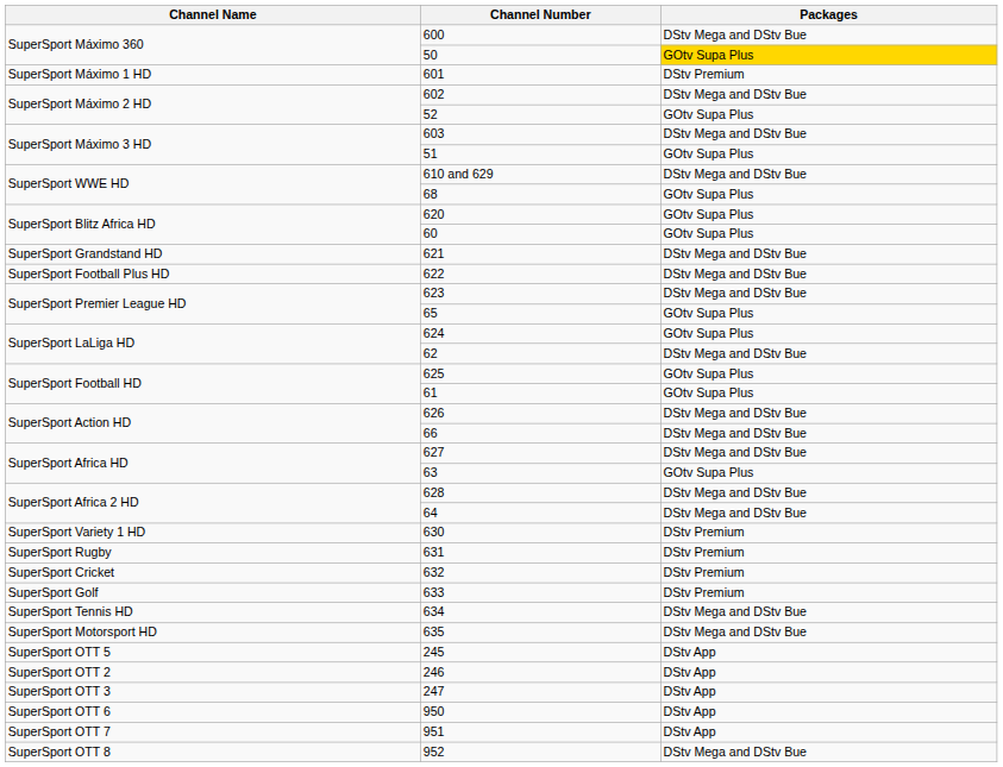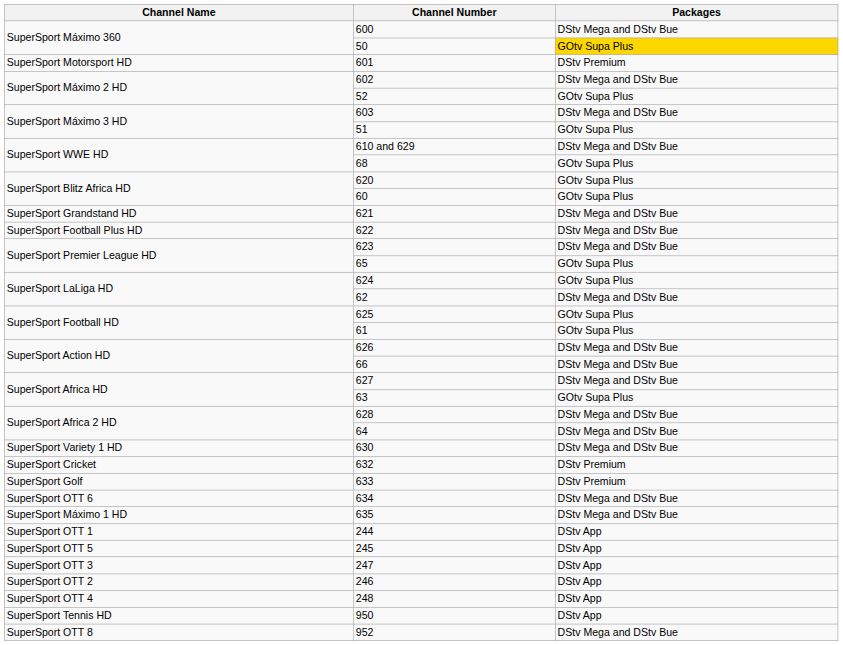 <table class="wikitable" width="100%">
 <tr>
 <th>Channel Name</th>
 <th>Channel Number</th>
 <th>Packages</th>
 </tr>
 <tr>
 <td rowspan=2>SuperSport Máximo 360</td>
 <td>600</td>
 <td>DStv Mega and DStv Bue</td>
 </tr>
 <tr>
 <td>50</td>
 <td style="background: gold;">GOtv Supa Plus</td>
 </tr>
 <tr>
-<td>SuperSport Máximo 1 HD</td>
+<td>SuperSport Motorsport HD</td>
 <td>601</td>
 <td>DStv Premium</td>
 </tr>
 <tr>
 <td rowspan=2>SuperSport Máximo 2 HD</td>
 <td>602</td>
 <td>DStv Mega and DStv Bue</td>
 </tr>
 <tr>
 <td>52</td>
 <td>GOtv Supa Plus</td>
 </tr>
 <tr>
 <td rowspan=2>SuperSport Máximo 3 HD</td>
 <td>603</td>
 <td>DStv Mega and DStv Bue</td>
 </tr>
 <tr>
 <td>51</td>
 <td>GOtv Supa Plus</td>
 </tr>
 <tr>
 <td rowspan=2>SuperSport WWE HD</td>
 <td>610 and 629</td>
 <td>DStv Mega and DStv Bue</td>
 </tr>
 <tr>
 <td>68</td>
 <td>GOtv Supa Plus</td>
 </tr>
 <tr>
 <td rowspan=2>SuperSport Blitz Africa HD</td>
 <td>620</td>
 <td>GOtv Supa Plus</td>
 </tr>
 <tr>
 <td>60</td>
 <td>GOtv Supa Plus</td>
 </tr>
 <tr>
 <td>SuperSport Grandstand HD</td>
 <td>621</td>
 <td>DStv Mega and DStv Bue</td>
 </tr>
 <tr>
 <td>SuperSport Football Plus HD</td>
 <td>622</td>
 <td>DStv Mega and DStv Bue</td>
 </tr>
 <tr>
 <td rowspan=2>SuperSport Premier League HD</td>
 <td>623</td>
 <td>DStv Mega and DStv Bue</td>
 </tr>
 <tr>
 <td>65</td>
 <td>GOtv Supa Plus</td>
 </tr>
 <tr>
 <td rowspan=2>SuperSport LaLiga HD</td>
 <td>624</td>
 <td>GOtv Supa Plus</td>
 </tr>
 <tr>
 <td>62</td>
 <td>DStv Mega and DStv Bue</td>
 </tr>
 <tr>
 <td rowspan=2>SuperSport Football HD</td>
 <td>625</td>
 <td>GOtv Supa Plus</td>
 </tr>
 <tr>
 <td>61</td>
 <td>GOtv Supa Plus</td>
 </tr>
 <tr>
 <td rowspan=2>SuperSport Action HD</td>
 <td>626</td>
 <td>DStv Mega and DStv Bue</td>
 </tr>
 <tr>
 <td>66</td>
 <td>DStv Mega and DStv Bue</td>
 </tr>
 <tr>
 <td rowspan=2>SuperSport Africa HD</td>
 <td>627</td>
 <td>DStv Mega and DStv Bue</td>
 </tr>
 <tr>
 <td>63</td>
 <td>GOtv Supa Plus</td>
 </tr>
 <tr>
 <td rowspan=2>SuperSport Africa 2 HD</td>
 <td>628</td>
 <td>DStv Mega and DStv Bue</td>
 </tr>
 <tr>
 <td>64</td>
 <td>DStv Mega and DStv Bue</td>
 </tr>
 <tr>
 <td>SuperSport Variety 1 HD</td>
 <td>630</td>
-<td>DStv Premium</td>
-</tr>
-<tr>
-<td>SuperSport Rugby</td>
-<td>631</td>
-<td>DStv Premium</td>
+<td>DStv Mega and DStv Bue</td>
 </tr>
 <tr>
 <td>SuperSport Cricket</td>
 <td>632</td>
 <td>DStv Premium</td>
 </tr>
 <tr>
 <td>SuperSport Golf</td>
 <td>633</td>
 <td>DStv Premium</td>
 </tr>
 <tr>
-<td>SuperSport Tennis HD</td>
+<td>SuperSport OTT 6</td>
 <td>634</td>
 <td>DStv Mega and DStv Bue</td>
 </tr>
 <tr>
-<td>SuperSport Motorsport HD</td>
+<td>SuperSport Máximo 1 HD</td>
 <td>635</td>
 <td>DStv Mega and DStv Bue</td>
 </tr>
 <tr>
+<td>SuperSport OTT 1</td>
+<td>244</td>
+<td>DStv App</td>
+</tr>
+<tr>
 <td>SuperSport OTT 5</td>
 <td>245</td>
+<td>DStv App</td>
+</tr>
+<tr>
+<td>SuperSport OTT 3</td>
+<td>247</td>
 <td>DStv App</td>
 </tr>
 <tr>
 <td>SuperSport OTT 2</td>
 <td>246</td>
 <td>DStv App</td>
 </tr>
 <tr>
-<td>SuperSport OTT 3</td>
-<td>247</td>
+<td>SuperSport OTT 4</td>
+<td>248</td>
 <td>DStv App</td>
 </tr>
 <tr>
-<td>SuperSport OTT 6</td>
+<td>SuperSport Tennis HD</td>
 <td>950</td>
-<td>DStv App</td>
-</tr>
-<tr>
-<td>SuperSport OTT 7</td>
-<td>951</td>
 <td>DStv App</td>
 </tr>
 <tr>
 <td>SuperSport OTT 8</td>
 <td>952</td>
 <td>DStv Mega and DStv Bue</td>
 </tr>
 </table>
